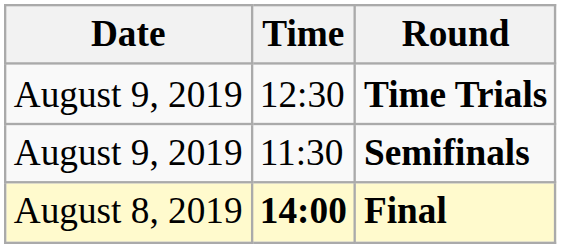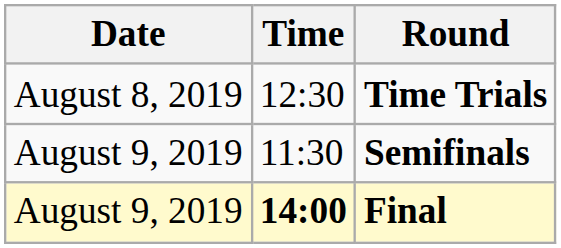 <table class="wikitable">
 <tr>
 <th>Date</th>
 <th>Time</th>
 <th>Round</th>
 </tr>
 <tr>
-<td>August 9, 2019</td>
+<td>August 8, 2019</td>
 <td>12:30</td>
 <td><strong>Time Trials</strong></td>
 </tr>
 <tr>
 <td>August 9, 2019</td>
 <td>11:30</td>
 <td><strong>Semifinals </strong></td>
 </tr>
 <tr style=background:lemonchiffon>
-<td>August 8, 2019</td>
+<td>August 9, 2019</td>
 <td><strong>14:00</strong></td>
 <td><strong>Final</strong></td>
 </tr>
 </table>
